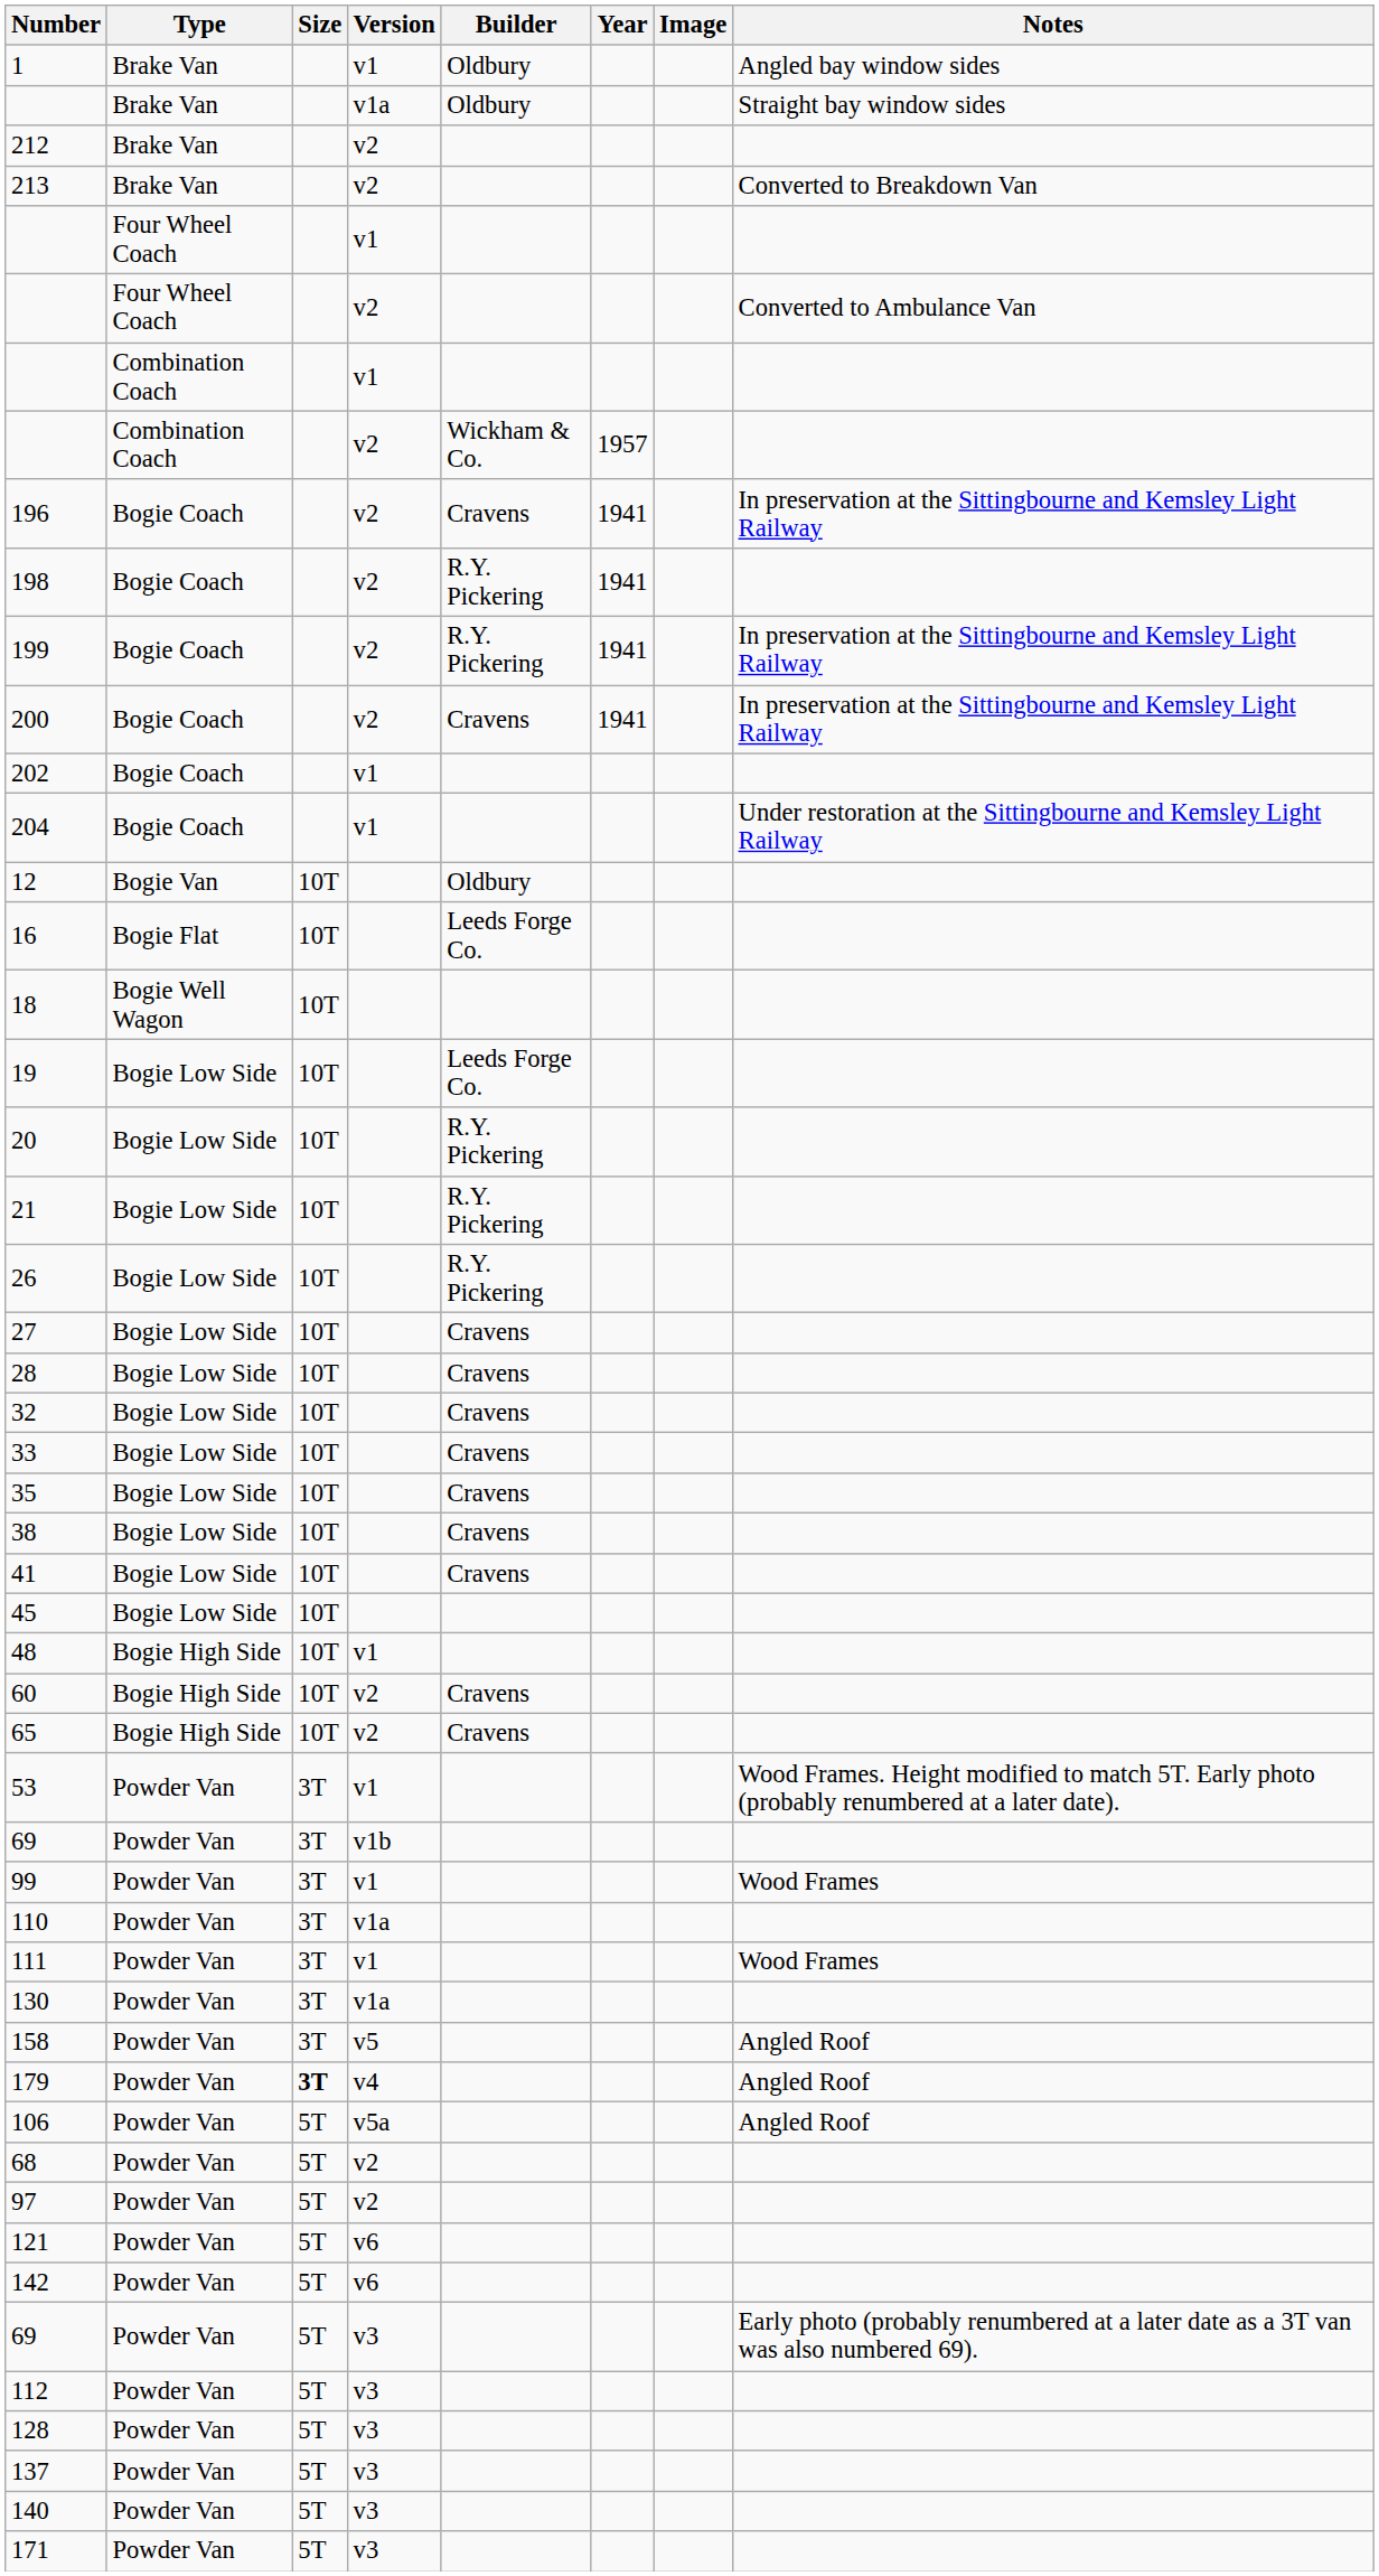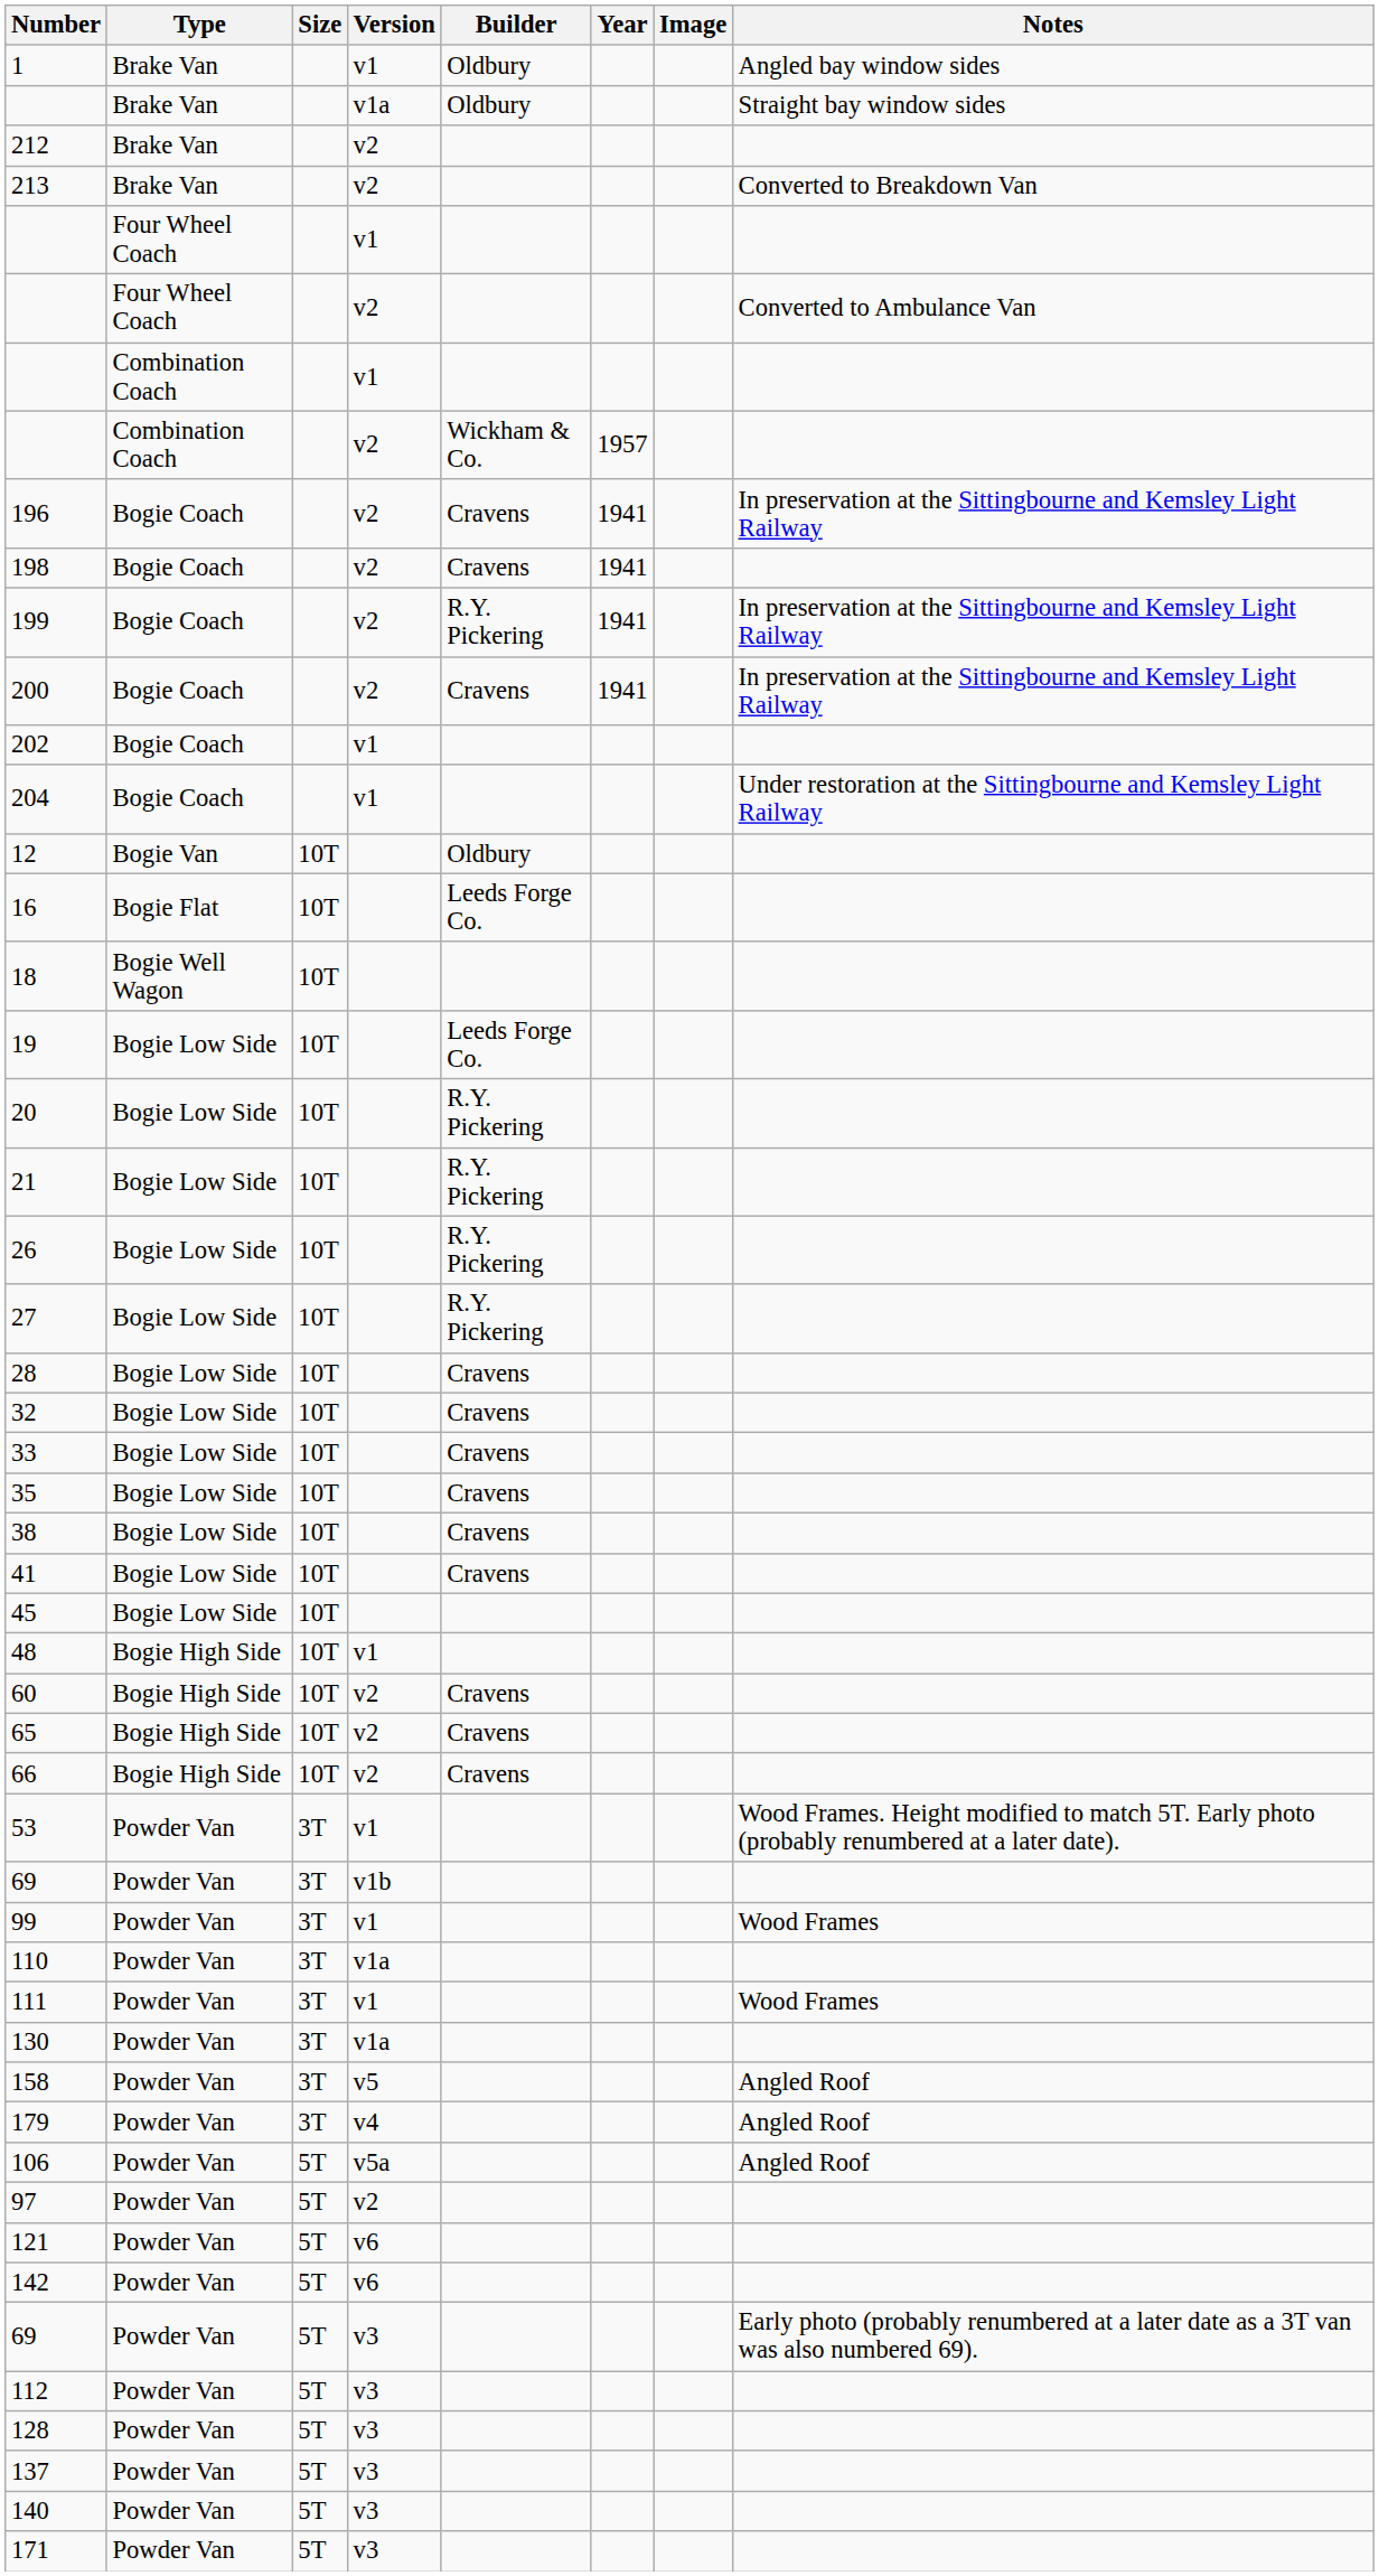 <table class="wikitable">
 <tr>
 <th>Number</th>
 <th>Type</th>
 <th>Size</th>
 <th>Version</th>
 <th>Builder</th>
 <th>Year</th>
 <th>Image</th>
 <th>Notes</th>
 </tr>
 <tr>
 <td>1</td>
 <td>Brake Van</td>
 <td></td>
 <td>v1</td>
 <td>Oldbury</td>
 <td></td>
 <td></td>
 <td>Angled bay window sides</td>
 </tr>
 <tr>
 <td></td>
 <td>Brake Van</td>
 <td></td>
 <td>v1a</td>
 <td>Oldbury</td>
 <td></td>
 <td></td>
 <td>Straight bay window sides</td>
 </tr>
 <tr>
 <td>212</td>
 <td>Brake Van</td>
 <td></td>
 <td>v2</td>
 <td></td>
 <td></td>
 <td></td>
 <td></td>
 </tr>
 <tr>
 <td>213</td>
 <td>Brake Van</td>
 <td></td>
 <td>v2</td>
 <td></td>
 <td></td>
 <td></td>
 <td>Converted to Breakdown Van</td>
 </tr>
 <tr>
 <td></td>
 <td>Four Wheel Coach</td>
 <td></td>
 <td>v1</td>
 <td></td>
 <td></td>
 <td></td>
 <td></td>
 </tr>
 <tr>
 <td></td>
 <td>Four Wheel Coach</td>
 <td></td>
 <td>v2</td>
 <td></td>
 <td></td>
 <td></td>
 <td>Converted to Ambulance Van</td>
 </tr>
 <tr>
 <td></td>
 <td>Combination Coach</td>
 <td></td>
 <td>v1</td>
 <td></td>
 <td></td>
 <td></td>
 <td></td>
 </tr>
 <tr>
 <td></td>
 <td>Combination Coach</td>
 <td></td>
 <td>v2</td>
 <td>Wickham & Co.</td>
 <td>1957</td>
 <td></td>
 <td></td>
 </tr>
 <tr>
 <td>196</td>
 <td>Bogie Coach</td>
 <td></td>
 <td>v2</td>
 <td>Cravens</td>
 <td>1941</td>
 <td></td>
 <td>In preservation at the <a href='#'>Sittingbourne and Kemsley Light Railway</a></td>
 </tr>
 <tr>
 <td>198</td>
 <td>Bogie Coach</td>
 <td></td>
 <td>v2</td>
-<td>R.Y. Pickering</td>
+<td>Cravens</td>
 <td>1941</td>
 <td></td>
 <td></td>
 </tr>
 <tr>
 <td>199</td>
 <td>Bogie Coach</td>
 <td></td>
 <td>v2</td>
 <td>R.Y. Pickering</td>
 <td>1941</td>
 <td></td>
 <td>In preservation at the <a href='#'>Sittingbourne and Kemsley Light Railway</a></td>
 </tr>
 <tr>
 <td>200</td>
 <td>Bogie Coach</td>
 <td></td>
 <td>v2</td>
 <td>Cravens</td>
 <td>1941</td>
 <td></td>
 <td>In preservation at the <a href='#'>Sittingbourne and Kemsley Light Railway</a></td>
 </tr>
 <tr>
 <td>202</td>
 <td>Bogie Coach</td>
 <td></td>
 <td>v1</td>
 <td></td>
 <td></td>
 <td></td>
 <td></td>
 </tr>
 <tr>
 <td>204</td>
 <td>Bogie Coach</td>
 <td></td>
 <td>v1</td>
 <td></td>
 <td></td>
 <td></td>
 <td>Under restoration at the <a href='#'>Sittingbourne and Kemsley Light Railway</a></td>
 </tr>
 <tr>
 <td>12</td>
 <td>Bogie Van</td>
 <td>10T</td>
 <td></td>
 <td>Oldbury</td>
 <td></td>
 <td></td>
 <td></td>
 </tr>
 <tr>
 <td>16</td>
 <td>Bogie Flat</td>
 <td>10T</td>
 <td></td>
 <td>Leeds Forge Co.</td>
 <td></td>
 <td></td>
 <td></td>
 </tr>
 <tr>
 <td>18</td>
 <td>Bogie Well Wagon</td>
 <td>10T</td>
 <td></td>
 <td></td>
 <td></td>
 <td></td>
 <td></td>
 </tr>
 <tr>
 <td>19</td>
 <td>Bogie Low Side</td>
 <td>10T</td>
 <td></td>
 <td>Leeds Forge Co.</td>
 <td></td>
 <td></td>
 <td></td>
 </tr>
 <tr>
 <td>20</td>
 <td>Bogie Low Side</td>
 <td>10T</td>
 <td></td>
 <td>R.Y. Pickering</td>
 <td></td>
 <td></td>
 <td></td>
 </tr>
 <tr>
 <td>21</td>
 <td>Bogie Low Side</td>
 <td>10T</td>
 <td></td>
 <td>R.Y. Pickering</td>
 <td></td>
 <td></td>
 <td></td>
 </tr>
 <tr>
 <td>26</td>
 <td>Bogie Low Side</td>
 <td>10T</td>
 <td></td>
 <td>R.Y. Pickering</td>
 <td></td>
 <td></td>
 <td></td>
 </tr>
 <tr>
 <td>27</td>
 <td>Bogie Low Side</td>
 <td>10T</td>
 <td></td>
-<td>Cravens</td>
+<td>R.Y. Pickering</td>
 <td></td>
 <td></td>
 <td></td>
 </tr>
 <tr>
 <td>28</td>
 <td>Bogie Low Side</td>
 <td>10T</td>
 <td></td>
 <td>Cravens</td>
 <td></td>
 <td></td>
 <td></td>
 </tr>
 <tr>
 <td>32</td>
 <td>Bogie Low Side</td>
 <td>10T</td>
 <td></td>
 <td>Cravens</td>
 <td></td>
 <td></td>
 <td></td>
 </tr>
 <tr>
 <td>33</td>
 <td>Bogie Low Side</td>
 <td>10T</td>
 <td></td>
 <td>Cravens</td>
 <td></td>
 <td></td>
 <td></td>
 </tr>
 <tr>
 <td>35</td>
 <td>Bogie Low Side</td>
 <td>10T</td>
 <td></td>
 <td>Cravens</td>
 <td></td>
 <td></td>
 <td></td>
 </tr>
 <tr>
 <td>38</td>
 <td>Bogie Low Side</td>
 <td>10T</td>
 <td></td>
 <td>Cravens</td>
 <td></td>
 <td></td>
 <td></td>
 </tr>
 <tr>
 <td>41</td>
 <td>Bogie Low Side</td>
 <td>10T</td>
 <td></td>
 <td>Cravens</td>
 <td></td>
 <td></td>
 <td></td>
 </tr>
 <tr>
 <td>45</td>
 <td>Bogie Low Side</td>
 <td>10T</td>
 <td></td>
 <td></td>
 <td></td>
 <td></td>
 <td></td>
 </tr>
 <tr>
 <td>48</td>
 <td>Bogie High Side</td>
 <td>10T</td>
 <td>v1</td>
 <td></td>
 <td></td>
 <td></td>
 <td></td>
 </tr>
 <tr>
 <td>60</td>
 <td>Bogie High Side</td>
 <td>10T</td>
 <td>v2</td>
 <td>Cravens</td>
 <td></td>
 <td></td>
 <td></td>
 </tr>
 <tr>
 <td>65</td>
 <td>Bogie High Side</td>
 <td>10T</td>
 <td>v2</td>
 <td>Cravens</td>
 <td></td>
 <td></td>
 <td></td>
 </tr>
 <tr>
+<td>66</td>
+<td>Bogie High Side</td>
+<td>10T</td>
+<td>v2</td>
+<td>Cravens</td>
+<td></td>
+<td></td>
+<td></td>
+</tr>
+<tr>
 <td>53</td>
 <td>Powder Van</td>
 <td>3T</td>
 <td>v1</td>
 <td></td>
 <td></td>
 <td></td>
 <td>Wood Frames. Height modified to match 5T. Early photo (probably renumbered at a later date).</td>
 </tr>
 <tr>
 <td>69</td>
 <td>Powder Van</td>
 <td>3T</td>
 <td>v1b</td>
 <td></td>
 <td></td>
 <td></td>
 <td></td>
 </tr>
 <tr>
 <td>99</td>
 <td>Powder Van</td>
 <td>3T</td>
 <td>v1</td>
 <td></td>
 <td></td>
 <td></td>
 <td>Wood Frames</td>
 </tr>
 <tr>
 <td>110</td>
 <td>Powder Van</td>
 <td>3T</td>
 <td>v1a</td>
 <td></td>
 <td></td>
 <td></td>
 <td></td>
 </tr>
 <tr>
 <td>111</td>
 <td>Powder Van</td>
 <td>3T</td>
 <td>v1</td>
 <td></td>
 <td></td>
 <td></td>
 <td>Wood Frames</td>
 </tr>
 <tr>
 <td>130</td>
 <td>Powder Van</td>
 <td>3T</td>
 <td>v1a</td>
 <td></td>
 <td></td>
 <td></td>
 <td></td>
 </tr>
 <tr>
 <td>158</td>
 <td>Powder Van</td>
 <td>3T</td>
 <td>v5</td>
 <td></td>
 <td></td>
 <td></td>
 <td>Angled Roof</td>
 </tr>
 <tr>
 <td>179</td>
 <td>Powder Van</td>
-<td><strong>3T</strong></td>
+<td>3T</td>
 <td>v4</td>
 <td></td>
 <td></td>
 <td></td>
 <td>Angled Roof</td>
 </tr>
 <tr>
 <td>106</td>
 <td>Powder Van</td>
 <td>5T</td>
 <td>v5a</td>
 <td></td>
 <td></td>
 <td></td>
 <td>Angled Roof</td>
-</tr>
-<tr>
-<td>68</td>
-<td>Powder Van</td>
-<td>5T</td>
-<td>v2</td>
-<td></td>
-<td></td>
-<td></td>
-<td></td>
 </tr>
 <tr>
 <td>97</td>
 <td>Powder Van</td>
 <td>5T</td>
 <td>v2</td>
 <td></td>
 <td></td>
 <td></td>
 <td></td>
 </tr>
 <tr>
 <td>121</td>
 <td>Powder Van</td>
 <td>5T</td>
 <td>v6</td>
 <td></td>
 <td></td>
 <td></td>
 <td></td>
 </tr>
 <tr>
 <td>142</td>
 <td>Powder Van</td>
 <td>5T</td>
 <td>v6</td>
 <td></td>
 <td></td>
 <td></td>
 <td></td>
 </tr>
 <tr>
 <td>69</td>
 <td>Powder Van</td>
 <td>5T</td>
 <td>v3</td>
 <td></td>
 <td></td>
 <td></td>
 <td>Early photo (probably renumbered at a later date as a 3T van was also numbered 69).</td>
 </tr>
 <tr>
 <td>112</td>
 <td>Powder Van</td>
 <td>5T</td>
 <td>v3</td>
 <td></td>
 <td></td>
 <td></td>
 <td></td>
 </tr>
 <tr>
 <td>128</td>
 <td>Powder Van</td>
 <td>5T</td>
 <td>v3</td>
 <td></td>
 <td></td>
 <td></td>
 <td></td>
 </tr>
 <tr>
 <td>137</td>
 <td>Powder Van</td>
 <td>5T</td>
 <td>v3</td>
 <td></td>
 <td></td>
 <td></td>
 <td></td>
 </tr>
 <tr>
 <td>140</td>
 <td>Powder Van</td>
 <td>5T</td>
 <td>v3</td>
 <td></td>
 <td></td>
 <td></td>
 <td></td>
 </tr>
 <tr>
 <td>171</td>
 <td>Powder Van</td>
 <td>5T</td>
 <td>v3</td>
 <td></td>
 <td></td>
 <td></td>
 <td></td>
 </tr>
 </table>
